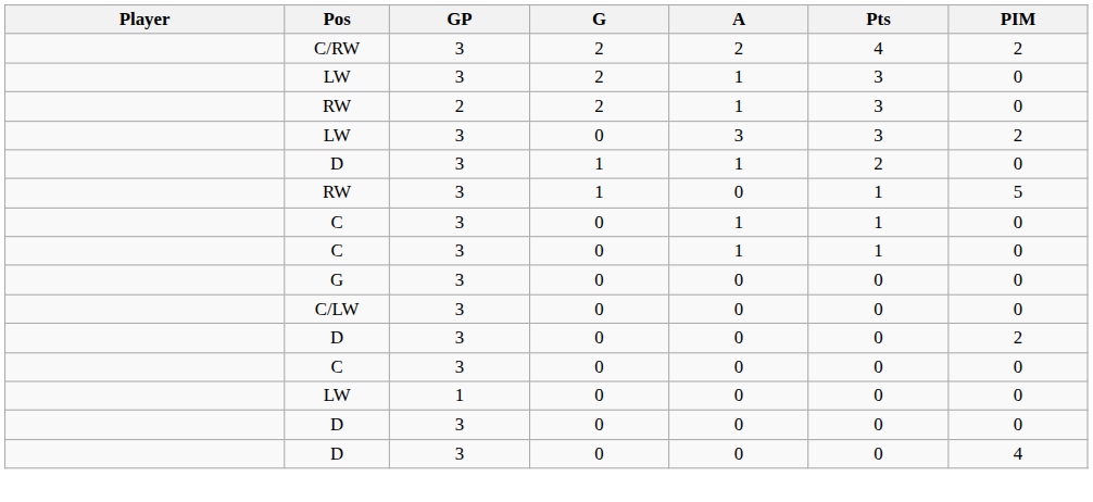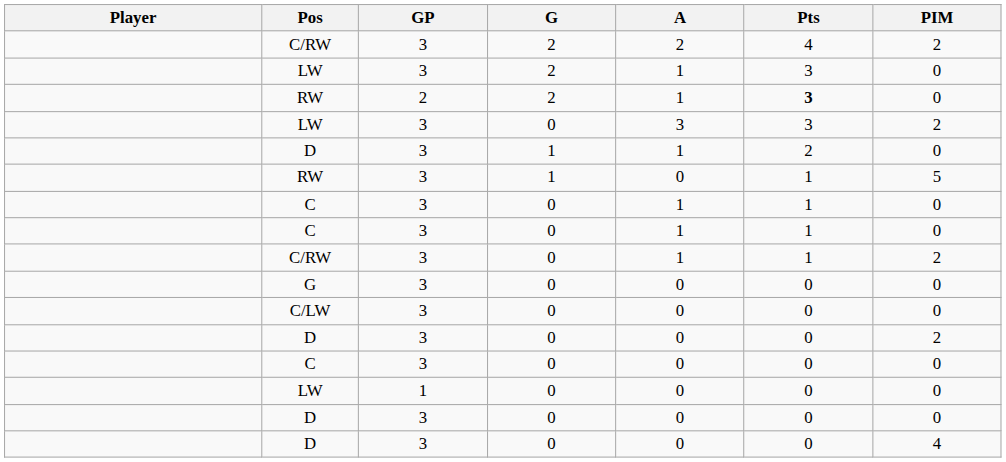 <table class="wikitable sortable" width="60%">
 <tr ALIGN="center">
 <th bgcolor="#DDDDFF" width="10%">Player</th>
 <th bgcolor="#DDDDFF" width="3%" title="Position">Pos</th>
 <th bgcolor="#DDDDFF" width="5%" title="Games played">GP</th>
 <th bgcolor="#DDDDFF" width="5%" title="Goals">G</th>
 <th bgcolor="#DDDDFF" width="5%" title="Assists">A</th>
 <th bgcolor="#DDDDFF" width="5%" title="Points">Pts</th>
 <th bgcolor="#DDDDFF" width="5%" title="Penalties in Minutes">PIM</th>
 </tr>
 <tr align="center">
 <td align="right"></td>
 <td>C/RW</td>
 <td>3</td>
 <td>2</td>
 <td>2</td>
 <td>4</td>
 <td>2</td>
 </tr>
 <tr align="center">
 <td align="right"></td>
 <td>LW</td>
 <td>3</td>
 <td>2</td>
 <td>1</td>
 <td>3</td>
 <td>0</td>
 </tr>
 <tr align="center">
 <td align="right"></td>
 <td>RW</td>
 <td>2</td>
 <td>2</td>
 <td>1</td>
-<td>3</td>
+<td><strong>3</strong></td>
 <td>0</td>
 </tr>
 <tr align="center">
 <td align="right"></td>
 <td>LW</td>
 <td>3</td>
 <td>0</td>
 <td>3</td>
 <td>3</td>
 <td>2</td>
 </tr>
 <tr align="center">
 <td align="right"></td>
 <td>D</td>
 <td>3</td>
 <td>1</td>
 <td>1</td>
 <td>2</td>
 <td>0</td>
 </tr>
 <tr align="center">
 <td align="right"></td>
 <td>RW</td>
 <td>3</td>
 <td>1</td>
 <td>0</td>
 <td>1</td>
 <td>5</td>
 </tr>
 <tr align="center">
 <td align="right"></td>
 <td>C</td>
 <td>3</td>
 <td>0</td>
 <td>1</td>
 <td>1</td>
 <td>0</td>
 </tr>
 <tr align="center">
 <td align="right"></td>
 <td>C</td>
 <td>3</td>
 <td>0</td>
 <td>1</td>
 <td>1</td>
 <td>0</td>
+</tr>
+<tr align="center">
+<td align="right"></td>
+<td>C/RW</td>
+<td>3</td>
+<td>0</td>
+<td>1</td>
+<td>1</td>
+<td>2</td>
 </tr>
 <tr align="center">
 <td align="right"></td>
 <td>G</td>
 <td>3</td>
 <td>0</td>
 <td>0</td>
 <td>0</td>
 <td>0</td>
 </tr>
 <tr align="center">
 <td align="right"></td>
 <td>C/LW</td>
 <td>3</td>
 <td>0</td>
 <td>0</td>
 <td>0</td>
 <td>0</td>
 </tr>
 <tr align="center">
 <td align="right"></td>
 <td>D</td>
 <td>3</td>
 <td>0</td>
 <td>0</td>
 <td>0</td>
 <td>2</td>
 </tr>
 <tr align="center">
 <td align="right"></td>
 <td>C</td>
 <td>3</td>
 <td>0</td>
 <td>0</td>
 <td>0</td>
 <td>0</td>
 </tr>
 <tr align="center">
 <td align="right"></td>
 <td>LW</td>
 <td>1</td>
 <td>0</td>
 <td>0</td>
 <td>0</td>
 <td>0</td>
 </tr>
 <tr align="center">
 <td align="right"></td>
 <td>D</td>
 <td>3</td>
 <td>0</td>
 <td>0</td>
 <td>0</td>
 <td>0</td>
 </tr>
 <tr align="center">
 <td align="right"></td>
 <td>D</td>
 <td>3</td>
 <td>0</td>
 <td>0</td>
 <td>0</td>
 <td>4</td>
 </tr>
 </table>
